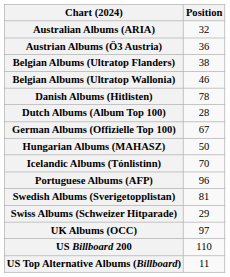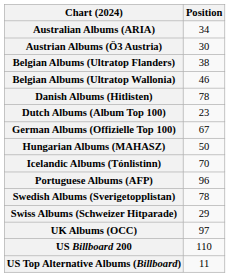 <table class="wikitable sortable plainrowheaders" style="text-align:center">
 <tr>
 <th scope="col">Chart (2024)</th>
 <th scope="col">Position</th>
 </tr>
 <tr>
 <th scope="row">Australian Albums (ARIA)</th>
-<td>32</td>
+<td>34</td>
 </tr>
 <tr>
 <th scope="row">Austrian Albums (Ö3 Austria)</th>
-<td>36</td>
+<td>30</td>
 </tr>
 <tr>
 <th scope="row">Belgian Albums (Ultratop Flanders)</th>
 <td>38</td>
 </tr>
 <tr>
 <th scope="row">Belgian Albums (Ultratop Wallonia)</th>
 <td>46</td>
 </tr>
 <tr>
 <th scope="row">Danish Albums (Hitlisten)</th>
 <td>78</td>
 </tr>
 <tr>
 <th scope="row">Dutch Albums (Album Top 100)</th>
-<td>28</td>
+<td>23</td>
 </tr>
 <tr>
 <th scope="row">German Albums (Offizielle Top 100)</th>
 <td>67</td>
 </tr>
 <tr>
 <th scope="row">Hungarian Albums (MAHASZ)</th>
 <td>50</td>
 </tr>
 <tr>
 <th scope="row">Icelandic Albums (Tónlistinn)</th>
 <td>70</td>
 </tr>
 <tr>
 <th scope="row">Portuguese Albums (AFP)</th>
 <td>96</td>
 </tr>
 <tr>
 <th scope="row">Swedish Albums (Sverigetopplistan)</th>
-<td>81</td>
+<td>78</td>
 </tr>
 <tr>
 <th scope="row">Swiss Albums (Schweizer Hitparade)</th>
 <td>29</td>
 </tr>
 <tr>
 <th scope="row">UK Albums (OCC)</th>
 <td>97</td>
 </tr>
 <tr>
 <th scope="row">US <em>Billboard</em> 200</th>
 <td>110</td>
 </tr>
 <tr>
 <th scope="row">US Top Alternative Albums (<em>Billboard</em>)</th>
 <td>11</td>
 </tr>
 </table>
